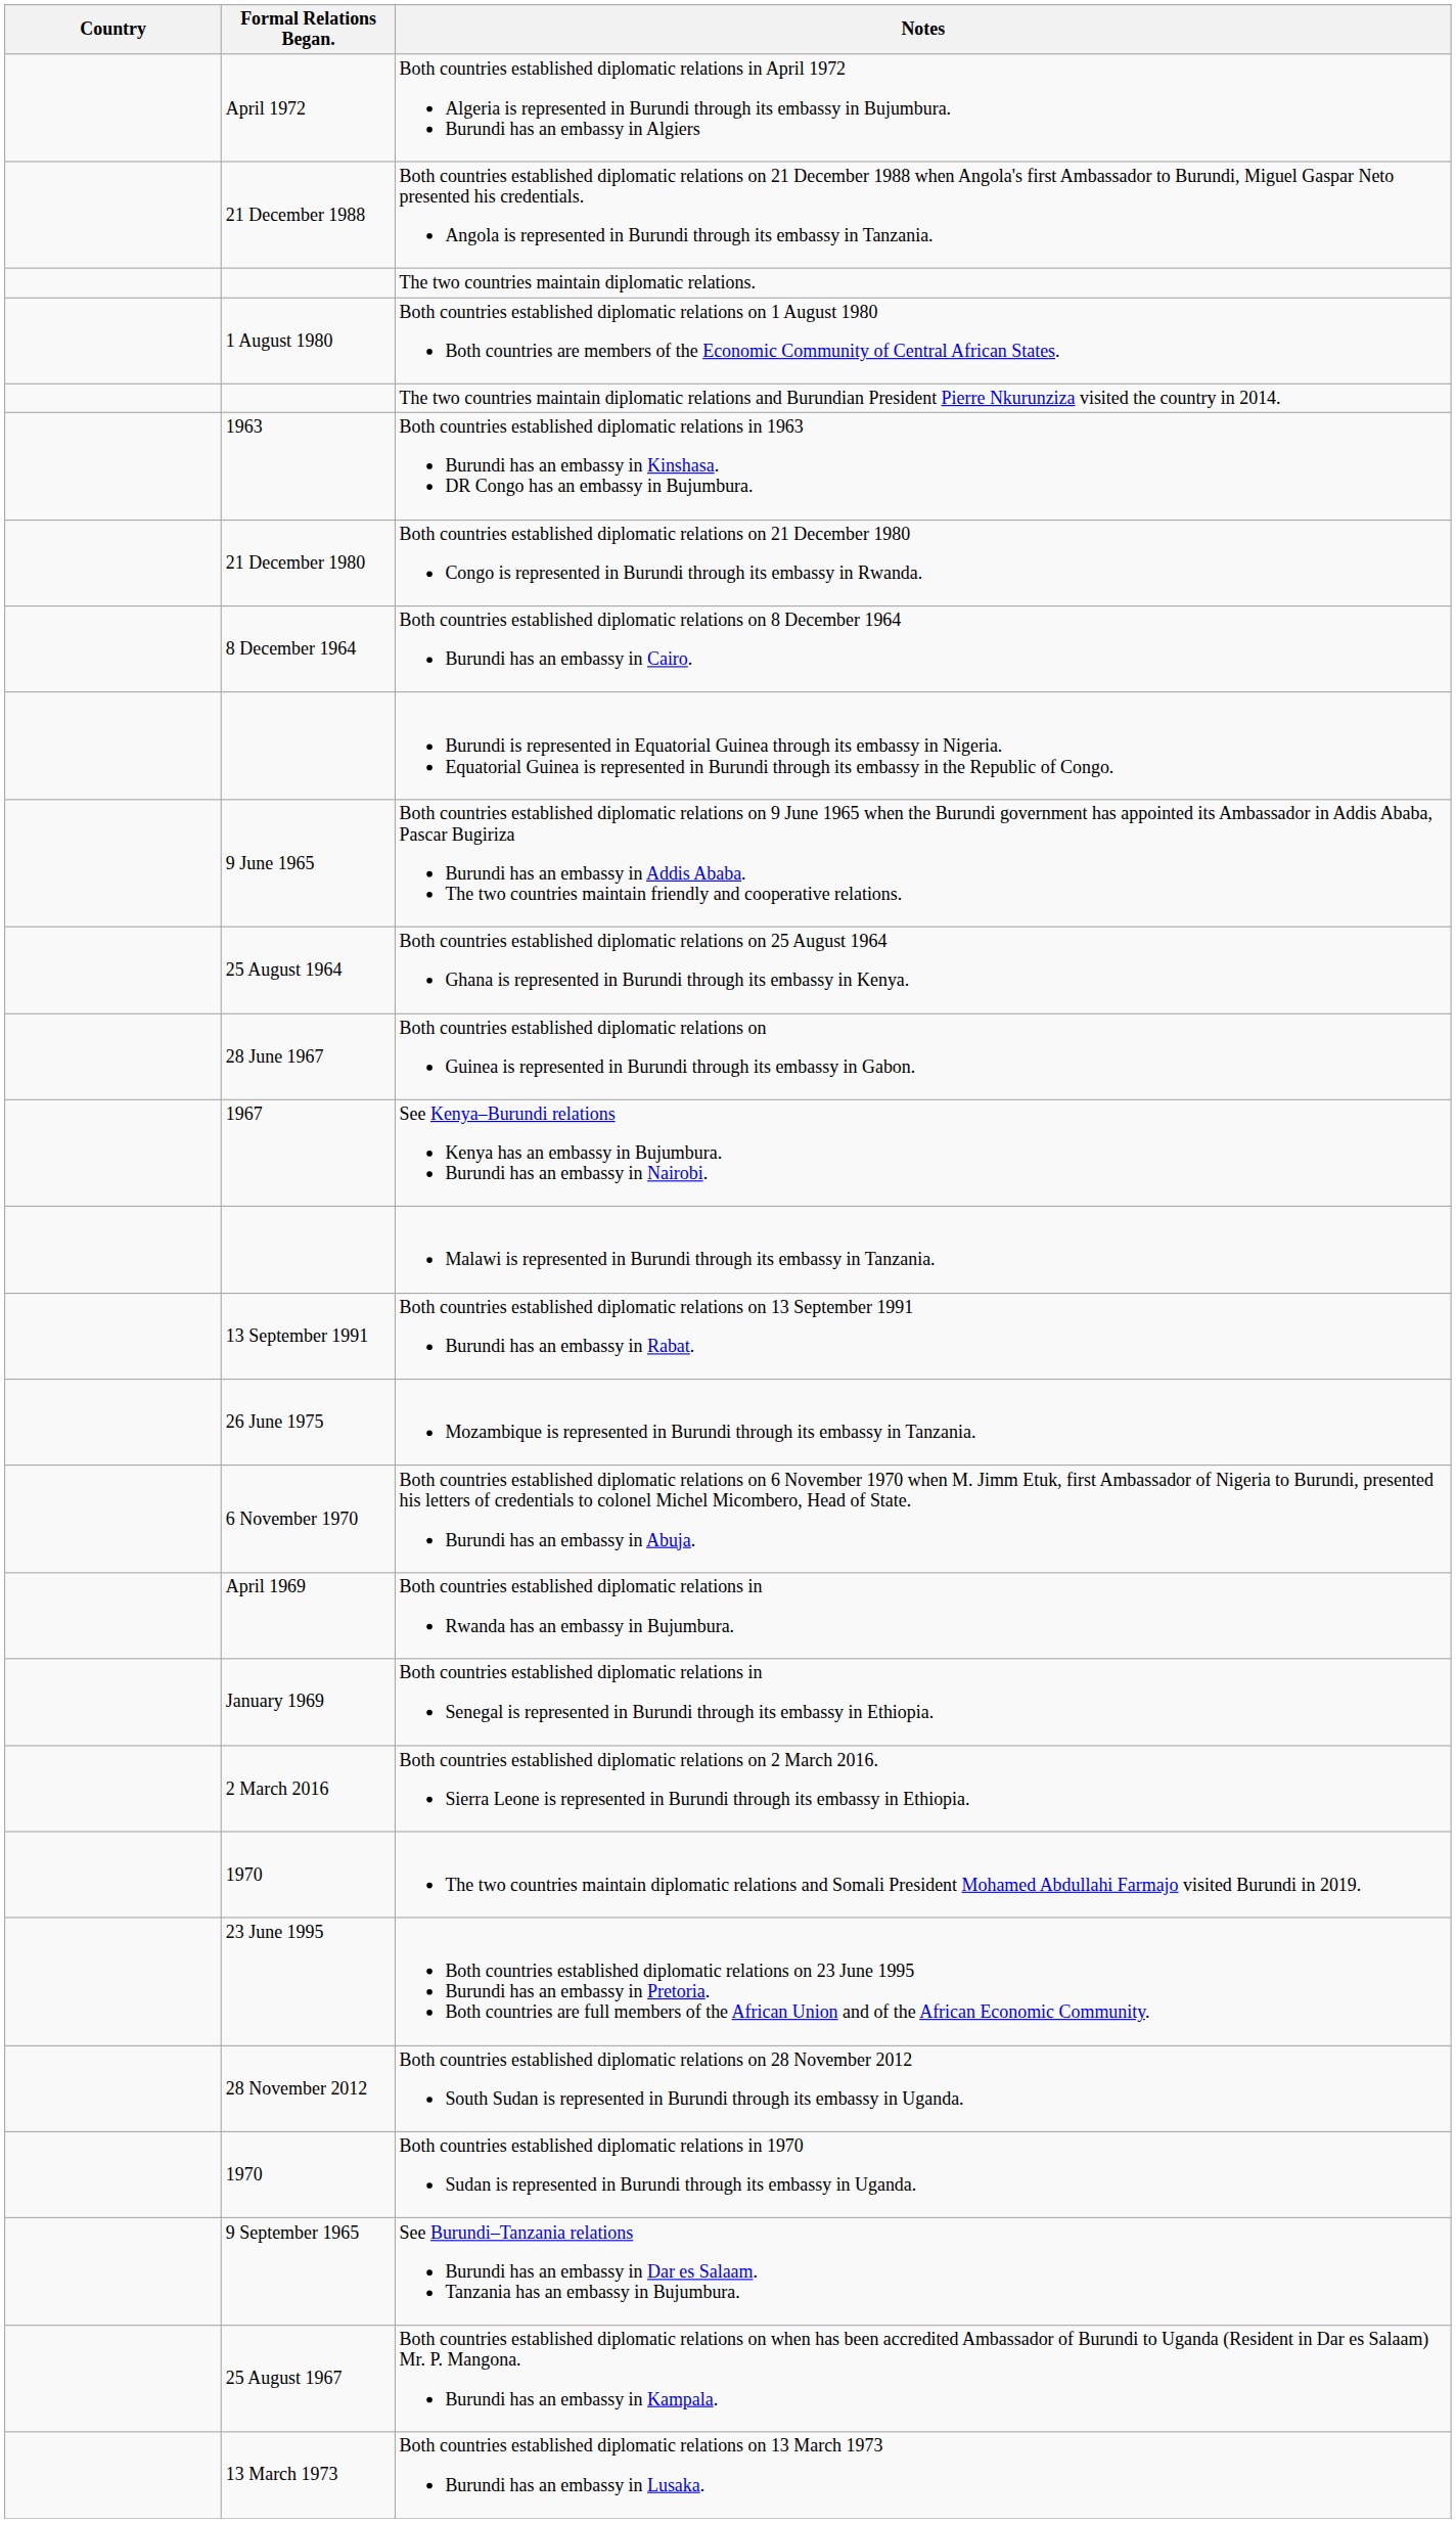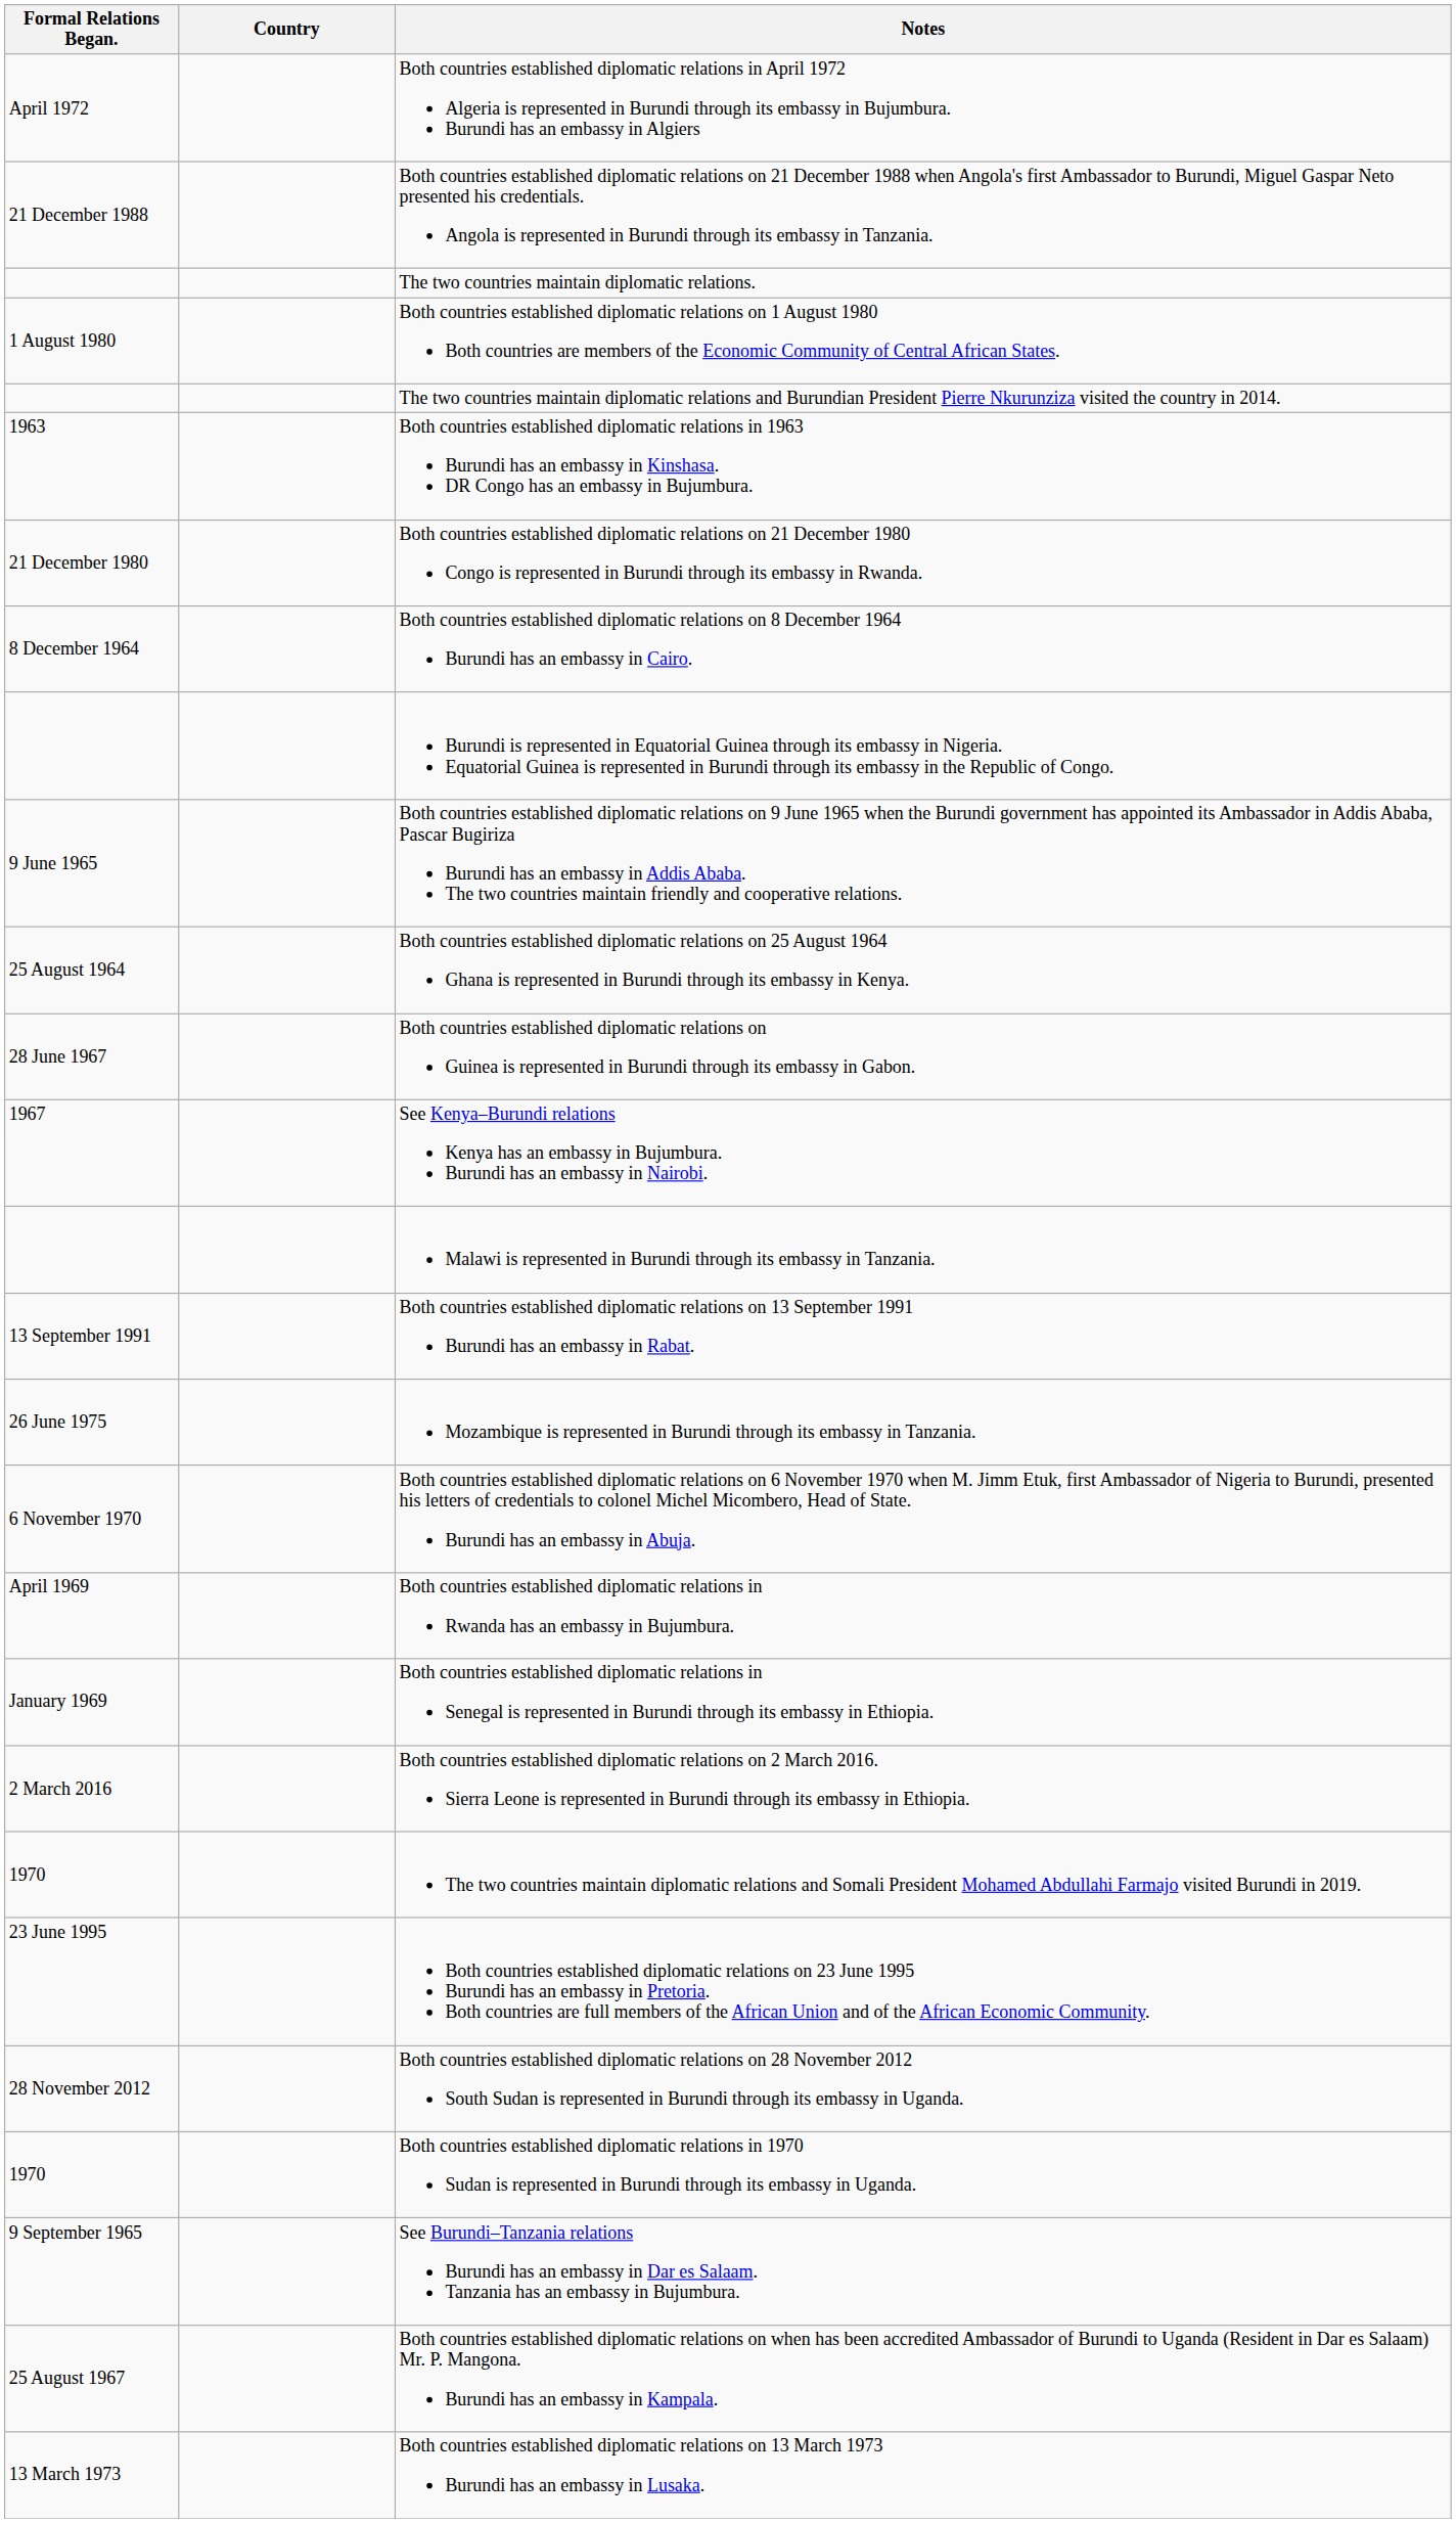 <table class="wikitable sortable" style="width:100%; margin:auto;">
 <tr>
+<th style="width:12%;">Formal Relations Began.</th>
 <th style="width:15%;">Country</th>
-<th style="width:12%;">Formal Relations Began.</th>
 <th>Notes</th>
 </tr>
 <tr>
+<td>April 1972</td>
 <td></td>
-<td>April 1972</td>
 <td>Both countries established diplomatic relations in April 1972<br><ul><li>Algeria is represented in Burundi through its embassy in Bujumbura.</li><li>Burundi has an embassy in Algiers</li></ul></td>
 </tr>
 <tr>
+<td>21 December 1988</td>
 <td></td>
-<td>21 December 1988</td>
 <td>Both countries established diplomatic relations on 21 December 1988 when Angola's first Ambassador to Burundi, Miguel Gaspar Neto presented his credentials.<br><ul><li>Angola is represented in Burundi through its embassy in Tanzania.</li></ul></td>
 </tr>
 <tr>
 <td></td>
 <td></td>
 <td>The two countries maintain diplomatic relations.</td>
 </tr>
 <tr>
+<td>1 August 1980</td>
 <td></td>
-<td>1 August 1980</td>
 <td>Both countries established diplomatic relations on 1 August 1980<br><ul><li>Both countries are members of the <a href='#'>Economic Community of Central African States</a>.</li></ul></td>
 </tr>
 <tr>
 <td></td>
 <td></td>
 <td>The two countries maintain diplomatic relations and Burundian President <a href='#'>Pierre Nkurunziza</a> visited the country in 2014.</td>
 </tr>
 <tr valign="top">
+<td>1963</td>
 <td></td>
-<td>1963</td>
 <td>Both countries established diplomatic relations in 1963<br><ul><li>Burundi has an embassy in <a href='#'>Kinshasa</a>.</li><li>DR Congo has an embassy in Bujumbura.</li></ul></td>
 </tr>
 <tr>
+<td>21 December 1980</td>
 <td></td>
-<td>21 December 1980</td>
 <td>Both countries established diplomatic relations on 21 December 1980<br><ul><li>Congo is represented in Burundi through its embassy in Rwanda.</li></ul></td>
 </tr>
 <tr>
+<td>8 December 1964</td>
 <td></td>
-<td>8 December 1964</td>
 <td>Both countries established diplomatic relations on 8 December 1964<br><ul><li>Burundi has an embassy in <a href='#'>Cairo</a>.</li></ul></td>
 </tr>
 <tr>
 <td></td>
 <td></td>
 <td><br><ul><li>Burundi is represented in Equatorial Guinea through its embassy in Nigeria.</li><li>Equatorial Guinea is represented in Burundi through its embassy in the Republic of Congo.</li></ul></td>
 </tr>
 <tr>
+<td>9 June 1965</td>
 <td></td>
-<td>9 June 1965</td>
 <td>Both countries established diplomatic relations on 9 June 1965 when the Burundi government has appointed its Ambassador in Addis Ababa, Pascar Bugiriza<br><ul><li>Burundi has an embassy in <a href='#'>Addis Ababa</a>.</li><li>The two countries maintain friendly and cooperative relations.</li></ul></td>
 </tr>
 <tr>
+<td>25 August 1964</td>
 <td></td>
-<td>25 August 1964</td>
 <td>Both countries established diplomatic relations on 25 August 1964<br><ul><li>Ghana is represented in Burundi through its embassy in Kenya.</li></ul></td>
 </tr>
 <tr>
+<td>28 June 1967</td>
 <td></td>
-<td>28 June 1967</td>
 <td>Both countries established diplomatic relations on <br><ul><li>Guinea is represented in Burundi through its embassy in Gabon.</li></ul></td>
 </tr>
 <tr valign="top">
+<td>1967</td>
 <td></td>
-<td>1967</td>
 <td>See <a href='#'>Kenya–Burundi relations</a><br><ul><li>Kenya has an embassy in Bujumbura.</li><li>Burundi has an embassy in <a href='#'>Nairobi</a>.</li></ul></td>
 </tr>
 <tr>
 <td></td>
 <td></td>
 <td><br><ul><li>Malawi is represented in Burundi through its embassy in Tanzania.</li></ul></td>
 </tr>
 <tr>
+<td>13 September 1991</td>
 <td></td>
-<td>13 September 1991</td>
 <td>Both countries established diplomatic relations on 13 September 1991<br><ul><li>Burundi has an embassy in <a href='#'>Rabat</a>.</li></ul></td>
 </tr>
 <tr>
+<td>26 June 1975</td>
 <td></td>
-<td>26 June 1975</td>
 <td><br><ul><li>Mozambique is represented in Burundi through its embassy in Tanzania.</li></ul></td>
 </tr>
 <tr>
+<td>6 November 1970</td>
 <td></td>
-<td>6 November 1970</td>
 <td>Both countries established diplomatic relations on 6 November 1970 when M. Jimm Etuk, first Ambassador of Nigeria to Burundi, presented his letters of credentials to colonel Michel Micombero, Head of State.<br><ul><li>Burundi has an embassy in <a href='#'>Abuja</a>.</li></ul></td>
 </tr>
 <tr valign="top">
+<td>April 1969</td>
 <td></td>
-<td>April 1969</td>
 <td>Both countries established diplomatic relations in <br><ul><li>Rwanda has an embassy in Bujumbura.</li></ul></td>
 </tr>
 <tr>
+<td>January 1969</td>
 <td></td>
-<td>January 1969</td>
 <td>Both countries established diplomatic relations in <br><ul><li>Senegal is represented in Burundi through its embassy in Ethiopia.</li></ul></td>
 </tr>
 <tr>
+<td>2 March 2016</td>
 <td></td>
-<td>2 March 2016</td>
 <td>Both countries established diplomatic relations on 2 March 2016.<br><ul><li>Sierra Leone is represented in Burundi through its embassy in Ethiopia.</li></ul></td>
 </tr>
 <tr>
+<td>1970</td>
 <td></td>
-<td>1970</td>
 <td><br><ul><li>The two countries maintain diplomatic relations and Somali President <a href='#'>Mohamed Abdullahi Farmajo</a> visited Burundi in 2019.</li></ul></td>
 </tr>
 <tr valign="top">
+<td>23 June 1995</td>
 <td></td>
-<td>23 June 1995</td>
 <td><br><ul><li>Both countries established diplomatic relations on 23 June 1995</li><li>Burundi has an embassy in <a href='#'>Pretoria</a>.</li><li>Both countries are full members of the <a href='#'>African Union</a> and of the <a href='#'>African Economic Community</a>.</li></ul></td>
 </tr>
 <tr>
+<td>28 November 2012</td>
 <td></td>
-<td>28 November 2012</td>
 <td>Both countries established diplomatic relations on 28 November 2012<br><ul><li>South Sudan is represented in Burundi through its embassy in Uganda.</li></ul></td>
 </tr>
 <tr>
+<td>1970</td>
 <td></td>
-<td>1970</td>
 <td>Both countries established diplomatic relations in 1970<br><ul><li>Sudan is represented in Burundi through its embassy in Uganda.</li></ul></td>
 </tr>
 <tr valign="top">
+<td>9 September 1965</td>
 <td></td>
-<td>9 September 1965</td>
 <td>See <a href='#'>Burundi–Tanzania relations</a><br><ul><li>Burundi has an embassy in <a href='#'>Dar es Salaam</a>.</li><li>Tanzania has an embassy in Bujumbura.</li></ul></td>
 </tr>
 <tr>
+<td>25 August 1967</td>
 <td></td>
-<td>25 August 1967</td>
 <td>Both countries established diplomatic relations on  when has been accredited Ambassador of Burundi to Uganda (Resident in Dar es Salaam) Mr. P. Mangona.<br><ul><li>Burundi has an embassy in <a href='#'>Kampala</a>.</li></ul></td>
 </tr>
 <tr>
+<td>13 March 1973</td>
 <td></td>
-<td>13 March 1973</td>
 <td>Both countries established diplomatic relations on 13 March 1973<br><ul><li>Burundi has an embassy in <a href='#'>Lusaka</a>.</li></ul></td>
 </tr>
 </table>
